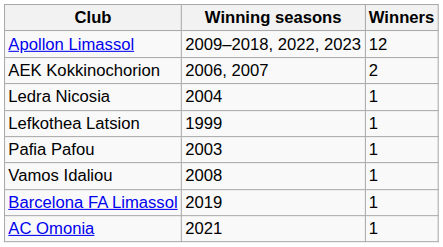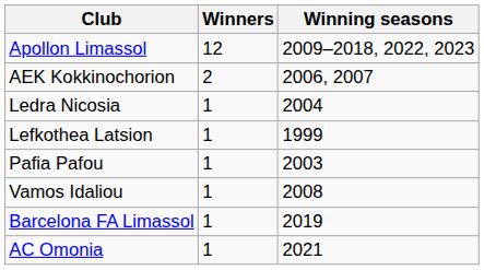 <table class="wikitable">
 <tr>
 <th>Club</th>
+<th>Winners</th>
 <th>Winning seasons</th>
-<th>Winners</th>
 </tr>
 <tr>
 <td><a href='#'>Apollon Limassol</a></td>
+<td>12</td>
 <td>2009–2018, 2022, 2023</td>
-<td>12</td>
 </tr>
 <tr>
 <td>AEK Kokkinochorion</td>
+<td>2</td>
 <td>2006, 2007</td>
-<td>2</td>
 </tr>
 <tr>
 <td>Ledra Nicosia</td>
+<td>1</td>
 <td>2004</td>
-<td>1</td>
 </tr>
 <tr>
 <td>Lefkothea Latsion</td>
+<td>1</td>
 <td>1999</td>
-<td>1</td>
 </tr>
 <tr>
 <td>Pafia Pafou</td>
+<td>1</td>
 <td>2003</td>
-<td>1</td>
 </tr>
 <tr>
 <td>Vamos Idaliou</td>
+<td>1</td>
 <td>2008</td>
-<td>1</td>
 </tr>
 <tr>
 <td><a href='#'>Barcelona FA Limassol</a></td>
+<td>1</td>
 <td>2019</td>
-<td>1</td>
 </tr>
 <tr>
 <td><a href='#'>AC Omonia</a></td>
+<td>1</td>
 <td>2021</td>
-<td>1</td>
 </tr>
 </table>
